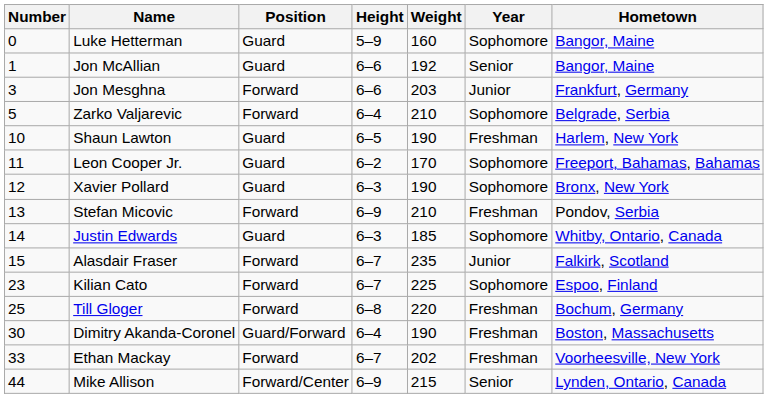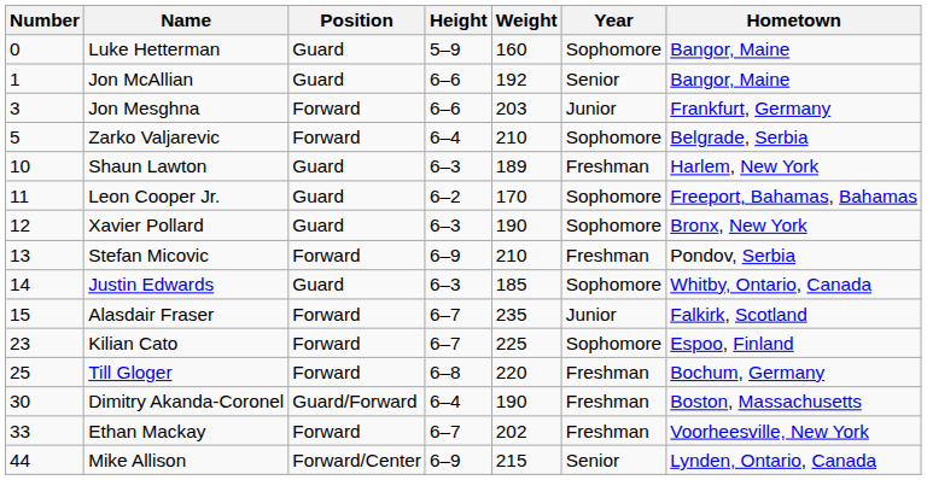 <table class="wikitable" style="font-size: 95%;">
 <tr>
 <th>Number</th>
 <th>Name</th>
 <th>Position</th>
 <th>Height</th>
 <th>Weight</th>
 <th>Year</th>
 <th>Hometown</th>
 </tr>
 <tr>
 <td>0</td>
 <td>Luke Hetterman</td>
 <td>Guard</td>
 <td>5–9</td>
 <td>160</td>
 <td>Sophomore</td>
 <td><a href='#'>Bangor, Maine</a></td>
 </tr>
 <tr>
 <td>1</td>
 <td>Jon McAllian</td>
 <td>Guard</td>
 <td>6–6</td>
 <td>192</td>
 <td>Senior</td>
 <td><a href='#'>Bangor, Maine</a></td>
 </tr>
 <tr>
 <td>3</td>
 <td>Jon Mesghna</td>
 <td>Forward</td>
 <td>6–6</td>
 <td>203</td>
 <td>Junior</td>
 <td><a href='#'>Frankfurt</a>, <a href='#'>Germany</a></td>
 </tr>
 <tr>
 <td>5</td>
 <td>Zarko Valjarevic</td>
 <td>Forward</td>
 <td>6–4</td>
 <td>210</td>
 <td>Sophomore</td>
 <td><a href='#'>Belgrade</a>, <a href='#'>Serbia</a></td>
 </tr>
 <tr>
 <td>10</td>
 <td>Shaun Lawton</td>
 <td>Guard</td>
-<td>6–5</td>
-<td>190</td>
+<td>6–3</td>
+<td>189</td>
 <td>Freshman</td>
 <td><a href='#'>Harlem</a>, <a href='#'>New York</a></td>
 </tr>
 <tr>
 <td>11</td>
 <td>Leon Cooper Jr.</td>
 <td>Guard</td>
 <td>6–2</td>
 <td>170</td>
 <td>Sophomore</td>
 <td><a href='#'>Freeport, Bahamas</a>, <a href='#'>Bahamas</a></td>
 </tr>
 <tr>
 <td>12</td>
 <td>Xavier Pollard</td>
 <td>Guard</td>
 <td>6–3</td>
 <td>190</td>
 <td>Sophomore</td>
 <td><a href='#'>Bronx</a>, <a href='#'>New York</a></td>
 </tr>
 <tr>
 <td>13</td>
 <td>Stefan Micovic</td>
 <td>Forward</td>
 <td>6–9</td>
 <td>210</td>
 <td>Freshman</td>
 <td>Pondov, <a href='#'>Serbia</a></td>
 </tr>
 <tr>
 <td>14</td>
 <td><a href='#'>Justin Edwards</a></td>
 <td>Guard</td>
 <td>6–3</td>
 <td>185</td>
 <td>Sophomore</td>
 <td><a href='#'>Whitby, Ontario</a>, <a href='#'>Canada</a></td>
 </tr>
 <tr>
 <td>15</td>
 <td>Alasdair Fraser</td>
 <td>Forward</td>
 <td>6–7</td>
 <td>235</td>
 <td>Junior</td>
 <td><a href='#'>Falkirk</a>, <a href='#'>Scotland</a></td>
 </tr>
 <tr>
 <td>23</td>
 <td>Kilian Cato</td>
 <td>Forward</td>
 <td>6–7</td>
 <td>225</td>
 <td>Sophomore</td>
 <td><a href='#'>Espoo</a>, <a href='#'>Finland</a></td>
 </tr>
 <tr>
 <td>25</td>
 <td><a href='#'>Till Gloger</a></td>
 <td>Forward</td>
 <td>6–8</td>
 <td>220</td>
 <td>Freshman</td>
 <td><a href='#'>Bochum</a>, <a href='#'>Germany</a></td>
 </tr>
 <tr>
 <td>30</td>
 <td>Dimitry Akanda-Coronel</td>
 <td>Guard/Forward</td>
 <td>6–4</td>
 <td>190</td>
 <td>Freshman</td>
 <td><a href='#'>Boston</a>, <a href='#'>Massachusetts</a></td>
 </tr>
 <tr>
 <td>33</td>
 <td>Ethan Mackay</td>
 <td>Forward</td>
 <td>6–7</td>
 <td>202</td>
 <td>Freshman</td>
 <td><a href='#'>Voorheesville, New York</a></td>
 </tr>
 <tr>
 <td>44</td>
 <td>Mike Allison</td>
 <td>Forward/Center</td>
 <td>6–9</td>
 <td>215</td>
 <td>Senior</td>
 <td><a href='#'>Lynden, Ontario</a>, <a href='#'>Canada</a></td>
 </tr>
 </table>
